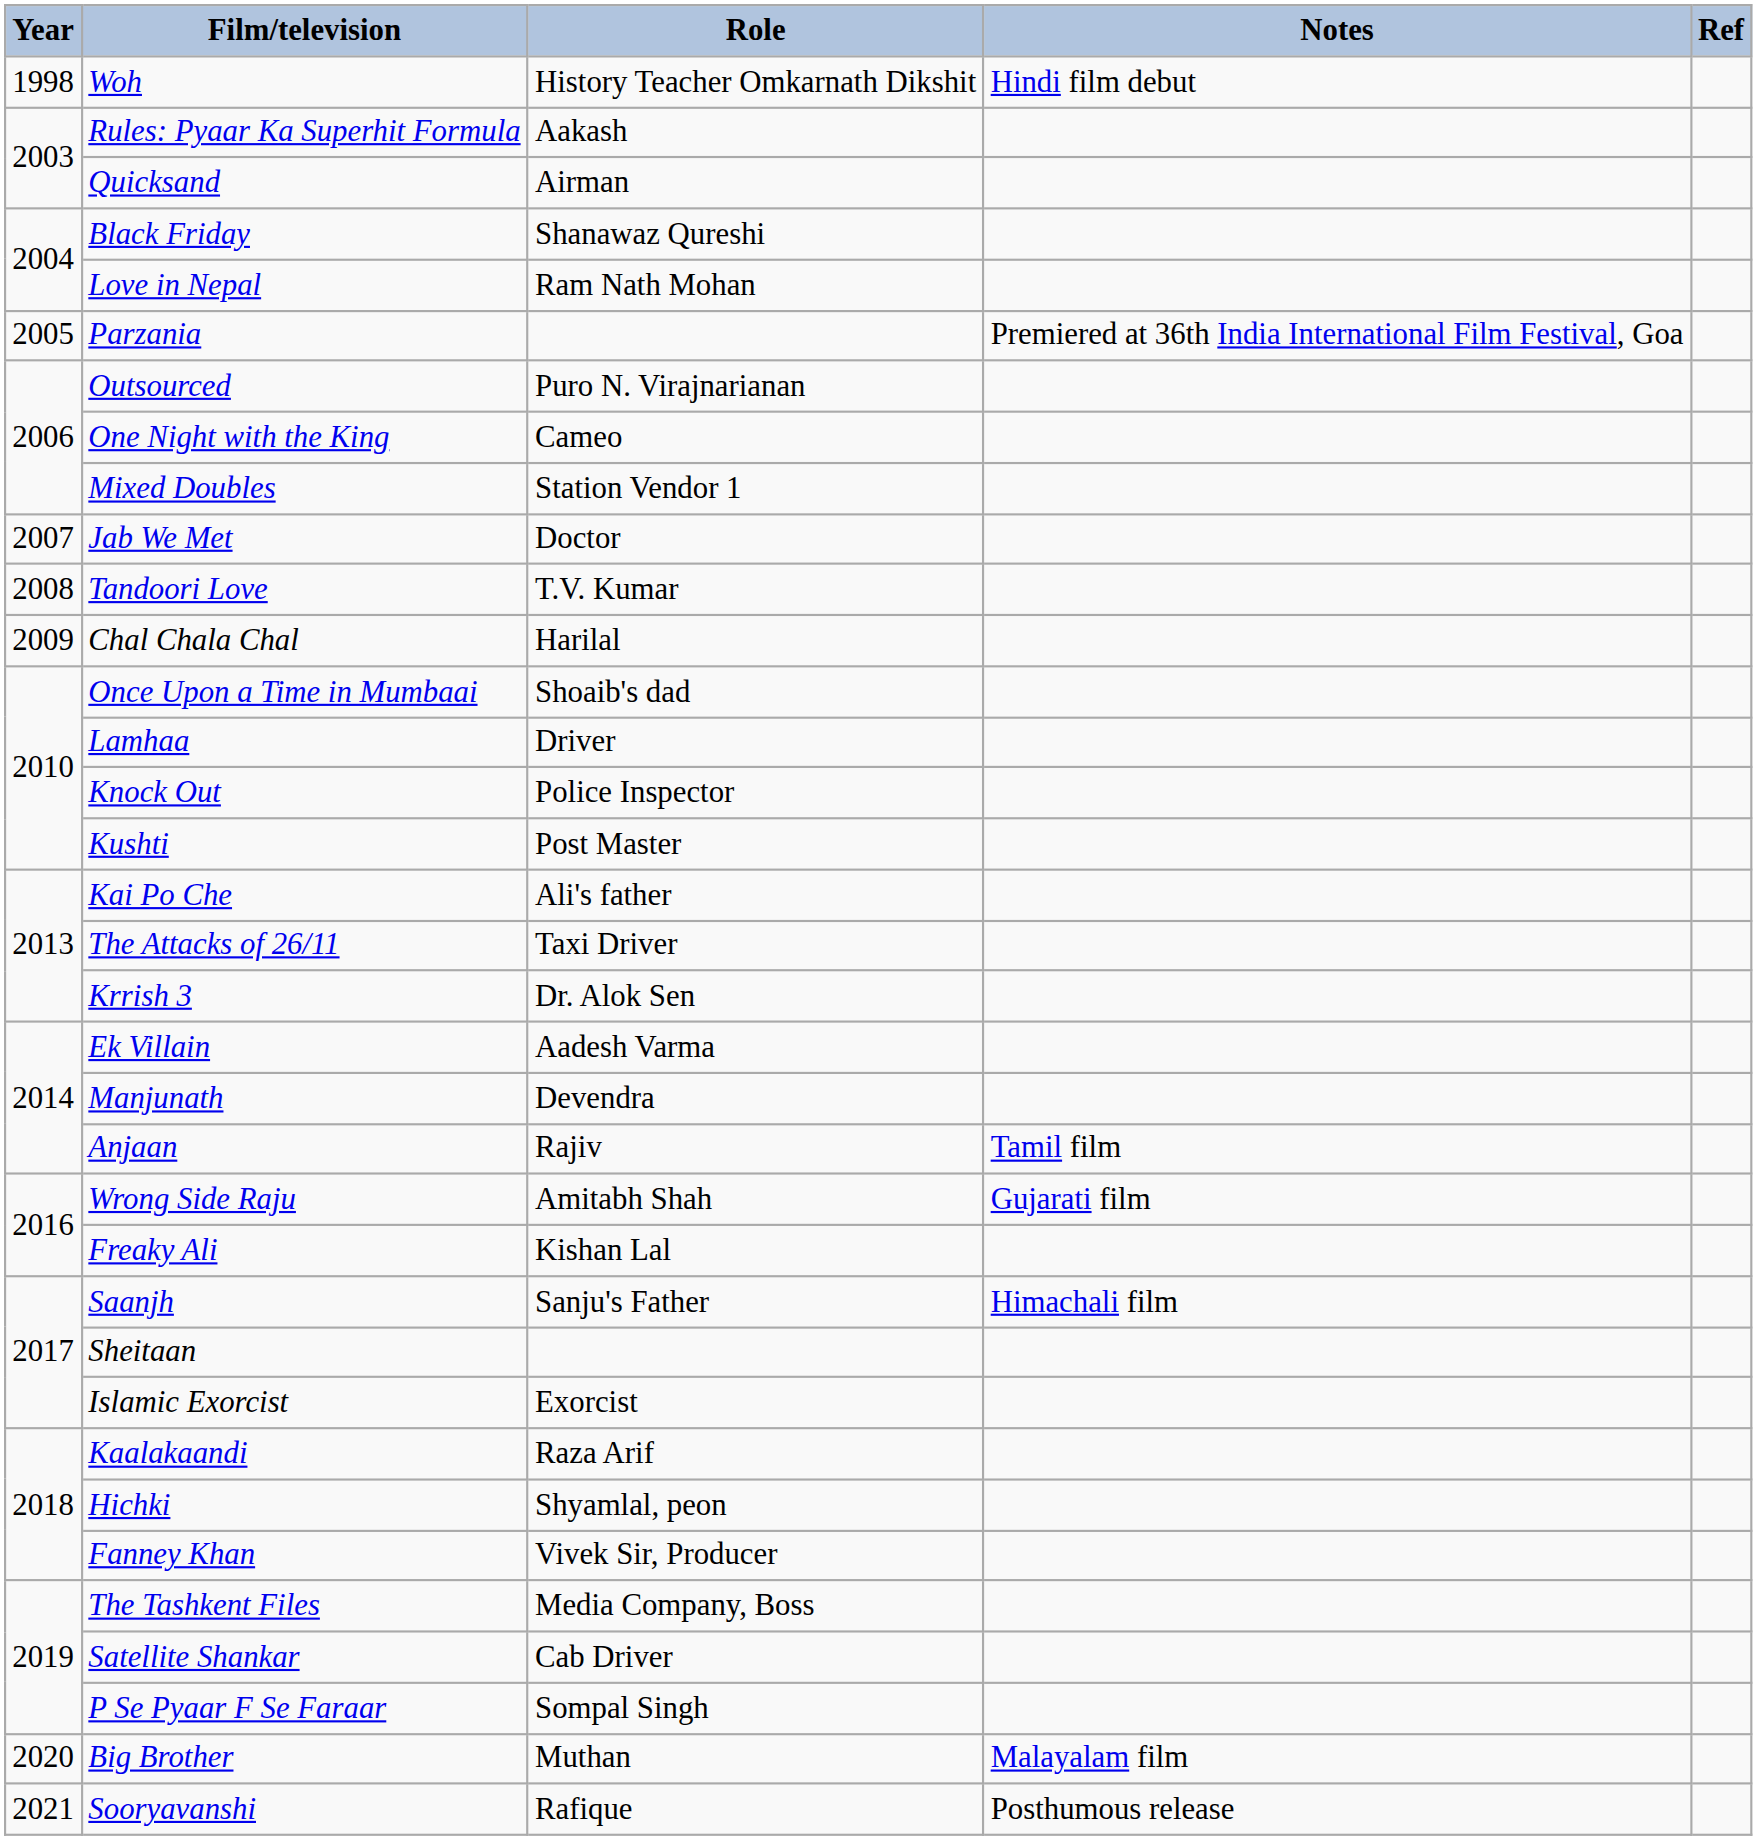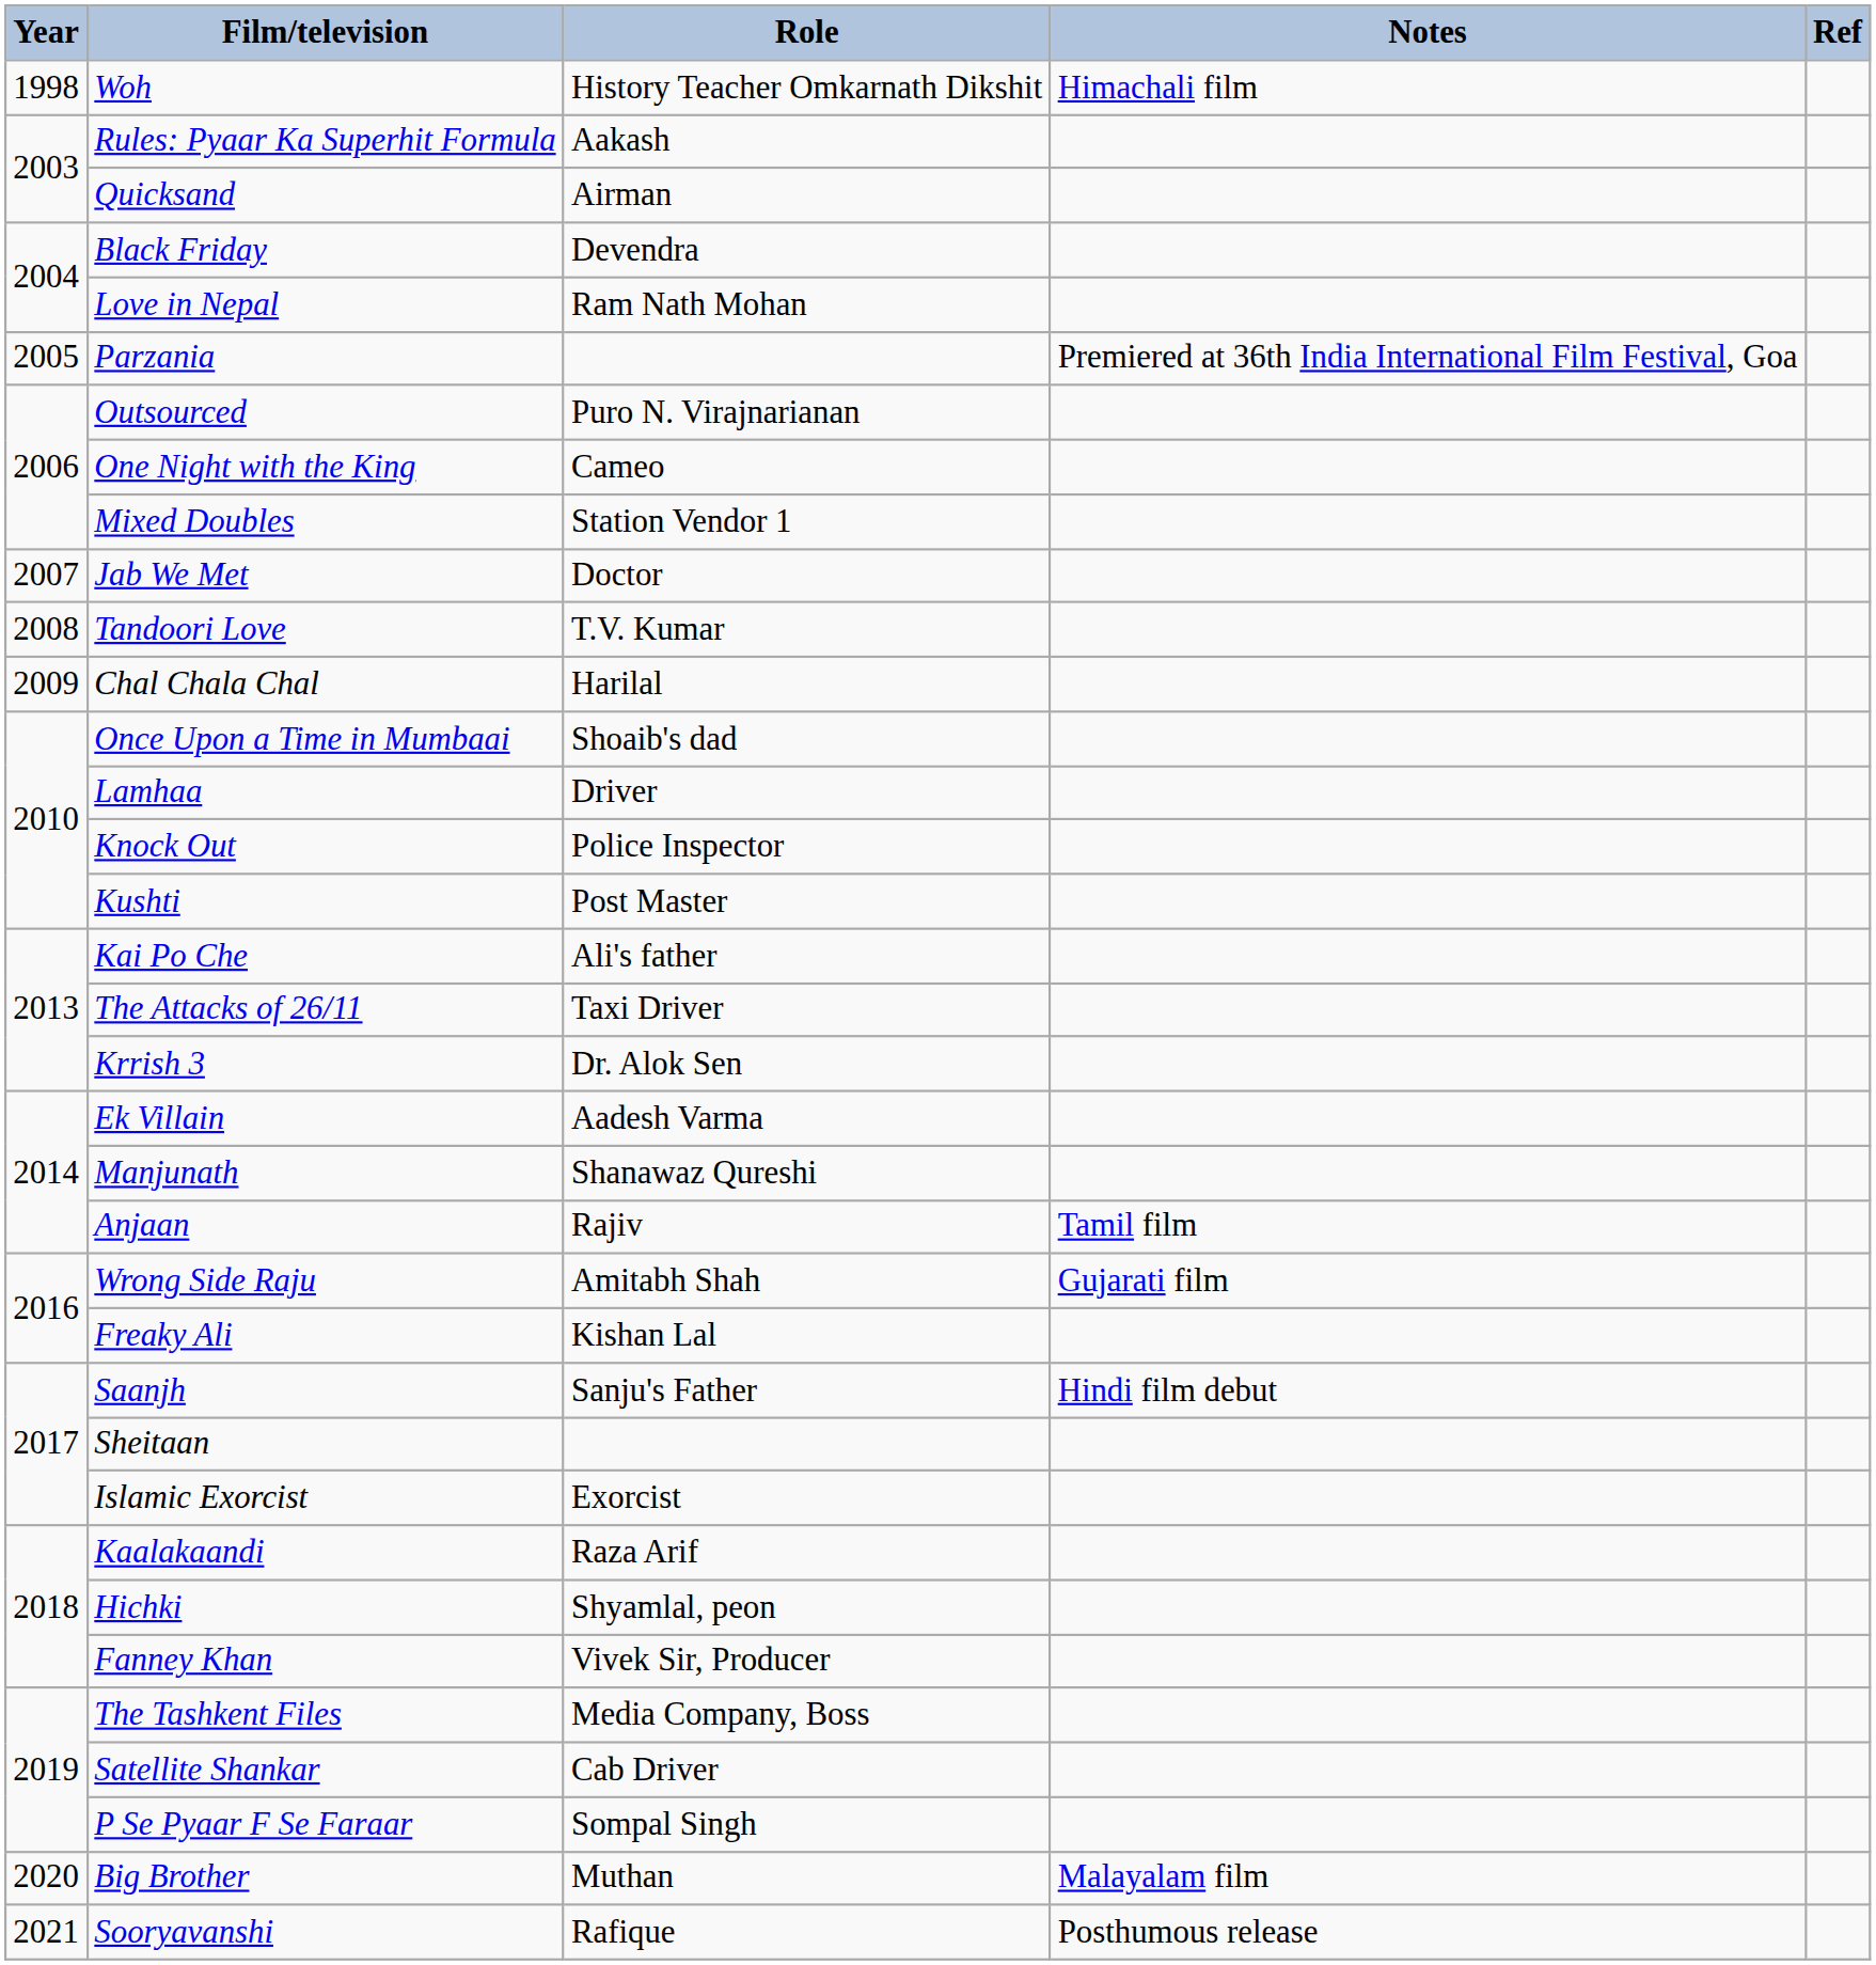 <table class="wikitable" style="font-size:90%;">
 <tr>
 <th style="background:#B0C4DE;">Year</th>
 <th style="background:#B0C4DE;">Film/television</th>
 <th style="background:#B0C4DE;">Role</th>
 <th style="background:#B0C4DE;">Notes</th>
 <th style="background:#B0C4DE;">Ref</th>
 </tr>
 <tr>
 <td>1998</td>
 <td><em><a href='#'>Woh</a></em></td>
 <td>History Teacher Omkarnath Dikshit</td>
-<td><a href='#'>Hindi</a> film debut</td>
+<td><a href='#'>Himachali</a> film</td>
 <td></td>
 </tr>
 <tr>
 <td rowspan="2">2003</td>
 <td><em><a href='#'>Rules: Pyaar Ka Superhit Formula</a></em></td>
 <td>Aakash</td>
 <td></td>
 <td></td>
 </tr>
 <tr>
 <td><em><a href='#'>Quicksand</a></em></td>
 <td>Airman</td>
 <td></td>
 <td></td>
 </tr>
 <tr>
 <td rowspan=2>2004</td>
 <td><em><a href='#'>Black Friday</a></em></td>
-<td>Shanawaz Qureshi</td>
+<td>Devendra</td>
 <td></td>
 <td></td>
 </tr>
 <tr>
 <td><em><a href='#'>Love in Nepal</a></em></td>
 <td>Ram Nath Mohan</td>
 <td></td>
 <td></td>
 </tr>
 <tr>
 <td>2005</td>
 <td><em><a href='#'>Parzania</a></em></td>
 <td></td>
 <td>Premiered at 36th <a href='#'>India International Film Festival</a>, Goa</td>
 <td></td>
 </tr>
 <tr>
 <td rowspan=3>2006</td>
 <td><em><a href='#'>Outsourced</a></em></td>
 <td>Puro N. Virajnarianan</td>
 <td></td>
 <td></td>
 </tr>
 <tr>
 <td><em><a href='#'>One Night with the King</a></em></td>
 <td>Cameo</td>
 <td></td>
 <td></td>
 </tr>
 <tr>
 <td><em><a href='#'>Mixed Doubles</a></em></td>
 <td>Station Vendor 1</td>
 <td></td>
 <td></td>
 </tr>
 <tr>
 <td>2007</td>
 <td><em><a href='#'>Jab We Met</a></em></td>
 <td>Doctor</td>
 <td></td>
 <td></td>
 </tr>
 <tr>
 <td>2008</td>
 <td><em><a href='#'>Tandoori Love</a></em></td>
 <td>T.V. Kumar</td>
 <td></td>
 <td></td>
 </tr>
 <tr>
 <td>2009</td>
 <td><em>Chal Chala Chal</em></td>
 <td>Harilal</td>
 <td></td>
 <td></td>
 </tr>
 <tr>
 <td rowspan=4>2010</td>
 <td><em><a href='#'>Once Upon a Time in Mumbaai</a></em></td>
 <td>Shoaib's dad</td>
 <td></td>
 <td></td>
 </tr>
 <tr>
 <td><em><a href='#'>Lamhaa</a></em></td>
 <td>Driver</td>
 <td></td>
 <td></td>
 </tr>
 <tr>
 <td><em><a href='#'>Knock Out</a></em></td>
 <td>Police Inspector</td>
 <td></td>
 <td></td>
 </tr>
 <tr>
 <td><em><a href='#'>Kushti</a></em></td>
 <td>Post Master</td>
 <td></td>
 <td></td>
 </tr>
 <tr>
 <td rowspan=3>2013</td>
 <td><em><a href='#'>Kai Po Che</a></em></td>
 <td>Ali's father</td>
 <td></td>
 <td></td>
 </tr>
 <tr>
 <td><em><a href='#'>The Attacks of 26/11</a></em></td>
 <td>Taxi Driver</td>
 <td></td>
 <td></td>
 </tr>
 <tr>
 <td><em><a href='#'>Krrish 3</a></em></td>
 <td>Dr. Alok Sen</td>
 <td></td>
 <td></td>
 </tr>
 <tr>
 <td rowspan="3">2014</td>
 <td><em><a href='#'>Ek Villain</a></em></td>
 <td>Aadesh Varma</td>
 <td></td>
 <td></td>
 </tr>
 <tr>
 <td><em><a href='#'>Manjunath</a></em></td>
-<td>Devendra</td>
+<td>Shanawaz Qureshi</td>
 <td></td>
 <td></td>
 </tr>
 <tr>
 <td><a href='#'><em>Anjaan</em></a></td>
 <td>Rajiv</td>
 <td><a href='#'>Tamil</a> film</td>
 <td></td>
 </tr>
 <tr>
 <td rowspan="2">2016</td>
 <td><em><a href='#'>Wrong Side Raju</a></em></td>
 <td>Amitabh Shah</td>
 <td><a href='#'>Gujarati</a> film</td>
 <td></td>
 </tr>
 <tr>
 <td><em><a href='#'>Freaky Ali</a></em></td>
 <td>Kishan Lal</td>
 <td></td>
 <td></td>
 </tr>
 <tr>
 <td rowspan="3">2017</td>
 <td><em><a href='#'>Saanjh</a></em></td>
 <td>Sanju's Father</td>
-<td><a href='#'>Himachali</a> film</td>
+<td><a href='#'>Hindi</a> film debut</td>
 <td></td>
 </tr>
 <tr>
 <td><em>Sheitaan</em></td>
 <td></td>
 <td></td>
 <td></td>
 </tr>
 <tr>
 <td><em>Islamic Exorcist</em></td>
 <td>Exorcist</td>
 <td></td>
 <td></td>
 </tr>
 <tr>
 <td rowspan="3">2018</td>
 <td><em><a href='#'>Kaalakaandi</a></em></td>
 <td>Raza Arif</td>
 <td></td>
 <td></td>
 </tr>
 <tr>
 <td><em><a href='#'>Hichki</a></em></td>
 <td>Shyamlal, peon</td>
 <td></td>
 <td></td>
 </tr>
 <tr>
 <td><em><a href='#'>Fanney Khan</a></em></td>
 <td>Vivek Sir, Producer</td>
 <td></td>
 <td></td>
 </tr>
 <tr>
 <td rowspan="3">2019</td>
 <td><em><a href='#'>The Tashkent Files</a></em></td>
 <td>Media Company, Boss</td>
 <td></td>
 <td></td>
 </tr>
 <tr>
 <td><em><a href='#'>Satellite Shankar</a></em></td>
 <td>Cab Driver</td>
 <td></td>
 <td></td>
 </tr>
 <tr>
 <td><em><a href='#'>P Se Pyaar F Se Faraar</a></em></td>
 <td>Sompal Singh</td>
 <td></td>
 <td></td>
 </tr>
 <tr>
 <td rowspan="1">2020</td>
 <td><em><a href='#'>Big Brother</a></em></td>
 <td>Muthan</td>
 <td><a href='#'>Malayalam</a> film</td>
 <td></td>
 </tr>
 <tr>
 <td>2021</td>
 <td><em><a href='#'>Sooryavanshi</a></em></td>
 <td>Rafique</td>
 <td>Posthumous release</td>
 <td></td>
 </tr>
 </table>
